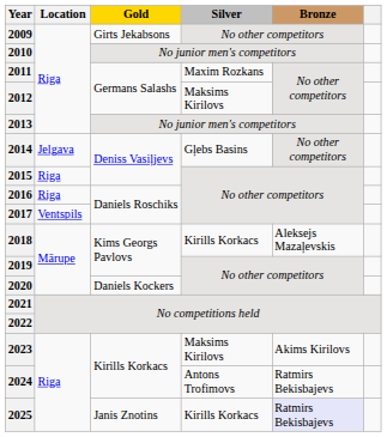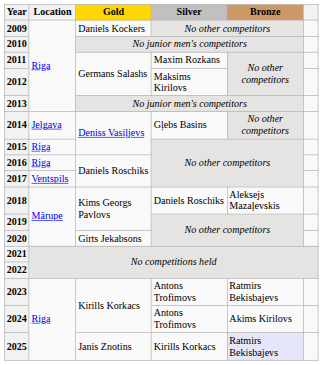 <table class="wikitable unsortable" style="text-align:left; width:80%">
 <tr>
 <th scope="col" style="text-align:center; width:5%">Year</th>
 <th scope="col" style="text-align:center; width:15%">Location</th>
 <td scope="col" style="text-align:center; width:25%; background:gold"><strong>Gold</strong></td>
 <td scope="col" style="text-align:center; width:25%; background:silver"><strong>Silver</strong></td>
 <td scope="col" style="text-align:center; width:25%; background:#c96"><strong>Bronze</strong></td>
 <th scope="col" style="text-align:center; width:5%"></th>
 </tr>
 <tr>
 <th scope="row" style="text-align:left">2009</th>
 <td rowspan="5"><a href='#'>Riga</a></td>
-<td>Girts Jekabsons</td>
+<td>Daniels Kockers</td>
 <td colspan="2" align="center" bgcolor="e5e4e2"><em>No other competitors</em></td>
 <td></td>
 </tr>
 <tr>
 <th scope="row" style="text-align:left">2010</th>
 <td colspan="3" align="center" bgcolor="e5e4e2"><em>No junior men's competitors</em></td>
 <td></td>
 </tr>
 <tr>
 <th scope="row" style="text-align:left">2011</th>
 <td rowspan="2">Germans Salashs</td>
 <td>Maxim Rozkans</td>
 <td rowspan="2" align="center" bgcolor="e5e4e2"><em>No other competitors</em></td>
 <td></td>
 </tr>
 <tr>
 <th scope="row" style="text-align:left">2012</th>
 <td>Maksims Kirilovs</td>
 <td></td>
 </tr>
 <tr>
 <th scope="row" style="text-align:left">2013</th>
 <td colspan="3" align="center" bgcolor="e5e4e2"><em>No junior men's competitors</em></td>
 <td></td>
 </tr>
 <tr>
 <th scope="row" style="text-align:left">2014</th>
 <td><a href='#'>Jelgava</a></td>
 <td rowspan="2"><a href='#'>Deniss Vasiļjevs</a></td>
 <td>Gļebs Basins</td>
 <td align="center" bgcolor="e5e4e2"><em>No other competitors</em></td>
 <td></td>
 </tr>
 <tr>
 <th scope="row" style="text-align:left">2015</th>
 <td><a href='#'>Riga</a></td>
 <td colspan="2" rowspan="3" align="center" bgcolor="e5e4e2"><em>No other competitors</em></td>
 <td></td>
 </tr>
 <tr>
 <th scope="row" style="text-align:left">2016</th>
 <td><a href='#'>Riga</a></td>
 <td rowspan="2">Daniels Roschiks</td>
 <td></td>
 </tr>
 <tr>
 <th scope="row" style="text-align:left">2017</th>
 <td><a href='#'>Ventspils</a></td>
 <td></td>
 </tr>
 <tr>
 <th scope="row" style="text-align:left">2018</th>
 <td rowspan="3"><a href='#'>Mārupe</a></td>
 <td rowspan="2">Kims Georgs Pavlovs</td>
-<td>Kirills Korkacs</td>
+<td>Daniels Roschiks</td>
 <td>Aleksejs Mazaļevskis</td>
 <td></td>
 </tr>
 <tr>
 <th scope="row" style="text-align:left">2019</th>
 <td colspan="2" rowspan="2" align="center" bgcolor="e5e4e2"><em>No other competitors</em></td>
 <td></td>
 </tr>
 <tr>
 <th scope="row" style="text-align:left">2020</th>
-<td>Daniels Kockers</td>
+<td>Girts Jekabsons</td>
 <td></td>
 </tr>
 <tr>
 <th scope="row" style="text-align:left">2021</th>
 <td colspan="5" rowspan="2" align="center" bgcolor="e5e4e2"><em>No competitions held</em></td>
 </tr>
 <tr>
 <th scope="row" style="text-align:left">2022</th>
 </tr>
 <tr>
 <th scope="row" style="text-align:left">2023</th>
 <td rowspan="3"><a href='#'>Riga</a></td>
 <td rowspan="2">Kirills Korkacs</td>
-<td>Maksims Kirilovs</td>
-<td>Akims Kirilovs</td>
+<td>Antons Trofimovs</td>
+<td>Ratmirs Bekisbajevs</td>
 <td></td>
 </tr>
 <tr>
 <th scope="row" style="text-align:left">2024</th>
 <td>Antons Trofimovs</td>
-<td>Ratmirs Bekisbajevs</td>
+<td>Akims Kirilovs</td>
 <td></td>
 </tr>
 <tr>
 <th scope="row" style="text-align:left">2025</th>
 <td>Janis Znotins</td>
 <td>Kirills Korkacs</td>
 <td style="background: lavender;">Ratmirs Bekisbajevs</td>
 <td></td>
 </tr>
 </table>
